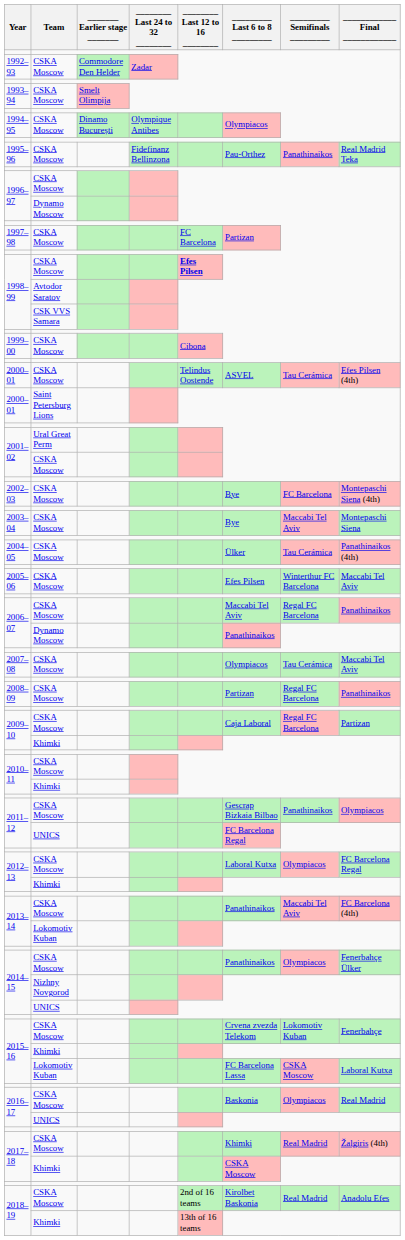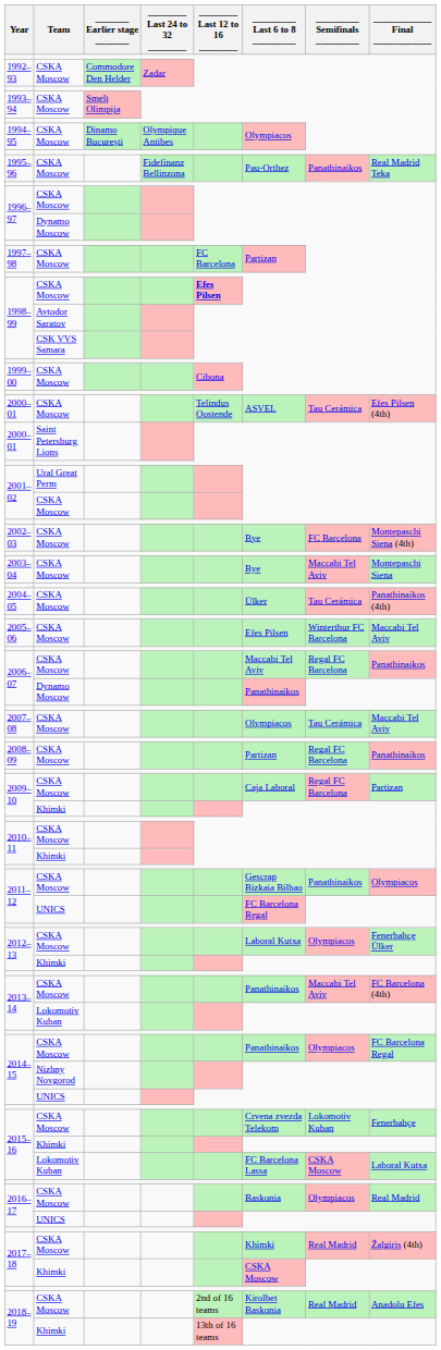 <table class="wikitable" style="font-size:85%">
 <tr>
 <th>Year</th>
 <th>Team</th>
 <th>_______ Earlier stage _______</th>
 <th>________ Last 24 to 32 ________</th>
 <th>________ Last 12 to 16 ________</th>
 <th>_________ Last 6 to 8 _________</th>
 <th>_________ Semifinals _________</th>
 <th>____________ Final ____________</th>
 </tr>
 <tr>
 <td></td>
 </tr>
 <tr>
 <td><a href='#'>1992–93</a></td>
 <td><a href='#'>CSKA Moscow</a></td>
 <td bgcolor=#BBF3BB> <a href='#'>Commodore Den Helder</a></td>
 <td bgcolor=#FFBBBB> <a href='#'>Zadar</a></td>
 </tr>
 <tr>
 <td></td>
 </tr>
 <tr>
 <td><a href='#'>1993–94</a></td>
 <td><a href='#'>CSKA Moscow</a></td>
 <td bgcolor=#FFBBBB> <a href='#'>Smelt Olimpija</a></td>
 </tr>
 <tr>
 <td></td>
 </tr>
 <tr>
 <td><a href='#'>1994–95</a></td>
 <td><a href='#'>CSKA Moscow</a></td>
 <td bgcolor=#BBF3BB> <a href='#'>Dinamo București</a></td>
 <td bgcolor=#BBF3BB> <a href='#'>Olympique Antibes</a></td>
 <td bgcolor=#BBF3BB></td>
 <td bgcolor=#FFBBBB> <a href='#'>Olympiacos</a></td>
 </tr>
 <tr>
 <td></td>
 </tr>
 <tr>
 <td><a href='#'>1995–96</a></td>
 <td><a href='#'>CSKA Moscow</a></td>
 <td></td>
 <td bgcolor=#BBF3BB> <a href='#'>Fidefinanz Bellinzona</a></td>
 <td bgcolor=#BBF3BB></td>
 <td bgcolor=#BBF3BB> <a href='#'>Pau-Orthez</a></td>
 <td bgcolor=#FFBBBB> <a href='#'>Panathinaikos</a></td>
 <td bgcolor=#BBF3BB> <a href='#'>Real Madrid Teka</a> </td>
 </tr>
 <tr>
 <td></td>
 </tr>
 <tr>
 <td rowspan="2"><a href='#'>1996–97</a></td>
 <td><a href='#'>CSKA Moscow</a></td>
 <td bgcolor=#BBF3BB></td>
 <td bgcolor=#FFBBBB></td>
 </tr>
 <tr>
 <td><a href='#'>Dynamo Moscow</a></td>
 <td bgcolor=#BBF3BB></td>
 <td bgcolor=#FFBBBB></td>
 </tr>
 <tr>
 <td></td>
 </tr>
 <tr>
 <td><a href='#'>1997–98</a></td>
 <td><a href='#'>CSKA Moscow</a></td>
 <td bgcolor=#BBF3BB></td>
 <td bgcolor=#BBF3BB></td>
 <td bgcolor=#BBF3BB> <a href='#'>FC Barcelona</a></td>
 <td bgcolor=#FFBBBB> <a href='#'>Partizan</a></td>
 </tr>
 <tr>
 <td></td>
 </tr>
 <tr>
 <td rowspan="3"><a href='#'>1998–99</a></td>
 <td><a href='#'>CSKA Moscow</a></td>
 <td bgcolor=#BBF3BB></td>
 <td bgcolor=#BBF3BB></td>
 <td bgcolor=#FFBBBB><strong> <a href='#'>Efes Pilsen</a></strong></td>
 </tr>
 <tr>
 <td><a href='#'>Avtodor Saratov</a></td>
 <td bgcolor=#BBF3BB></td>
 <td bgcolor=#FFBBBB></td>
 </tr>
 <tr>
 <td><a href='#'>CSK VVS Samara</a></td>
 <td bgcolor=#BBF3BB></td>
 <td bgcolor=#FFBBBB></td>
 </tr>
 <tr>
 <td></td>
 </tr>
 <tr>
 <td><a href='#'>1999–00</a></td>
 <td><a href='#'>CSKA Moscow</a></td>
 <td bgcolor=#BBF3BB></td>
 <td bgcolor=#BBF3BB></td>
 <td bgcolor=#FFBBBB> <a href='#'>Cibona</a></td>
 </tr>
 <tr>
 <td></td>
 </tr>
 <tr>
 <td><a href='#'>2000–01</a></td>
 <td><a href='#'>CSKA Moscow</a></td>
 <td></td>
 <td bgcolor=#BBF3BB></td>
 <td bgcolor=#BBF3BB> <a href='#'>Telindus Oostende</a></td>
 <td bgcolor=#BBF3BB> <a href='#'>ASVEL</a></td>
 <td bgcolor=#FFBBBB> <a href='#'>Tau Cerámica</a></td>
 <td bgcolor=#FFBBBB> <a href='#'>Efes Pilsen</a> (4th)</td>
 </tr>
 <tr>
 <td><a href='#'>2000–01</a></td>
 <td><a href='#'>Saint Petersburg Lions</a></td>
 <td></td>
 <td bgcolor=#FFBBBB></td>
 </tr>
 <tr>
 <td></td>
 </tr>
 <tr>
 <td rowspan="2"><a href='#'>2001–02</a></td>
 <td><a href='#'>Ural Great Perm</a></td>
 <td></td>
 <td bgcolor=#BBF3BB></td>
 <td bgcolor=#FFBBBB></td>
 </tr>
 <tr>
 <td><a href='#'>CSKA Moscow</a></td>
 <td></td>
 <td bgcolor=#BBF3BB></td>
 <td bgcolor=#FFBBBB></td>
 </tr>
 <tr>
 <td></td>
 </tr>
 <tr>
 <td><a href='#'>2002–03</a></td>
 <td><a href='#'>CSKA Moscow</a></td>
 <td></td>
 <td bgcolor=#BBF3BB></td>
 <td bgcolor=#BBF3BB></td>
 <td bgcolor=#BBF3BB><a href='#'>Bye</a></td>
 <td bgcolor=#FFBBBB> <a href='#'>FC Barcelona</a></td>
 <td bgcolor=#FFBBBB> <a href='#'>Montepaschi Siena</a> (4th)</td>
 </tr>
 <tr>
 <td></td>
 </tr>
 <tr>
 <td><a href='#'>2003–04</a></td>
 <td><a href='#'>CSKA Moscow</a></td>
 <td></td>
 <td bgcolor=#BBF3BB></td>
 <td bgcolor=#BBF3BB></td>
 <td bgcolor=#BBF3BB><a href='#'>Bye</a></td>
 <td bgcolor=#FFBBBB> <a href='#'>Maccabi Tel Aviv</a></td>
 <td bgcolor=#BBF3BB> <a href='#'>Montepaschi Siena</a> </td>
 </tr>
 <tr>
 <td></td>
 </tr>
 <tr>
 <td><a href='#'>2004–05</a></td>
 <td><a href='#'>CSKA Moscow</a></td>
 <td></td>
 <td bgcolor=#BBF3BB></td>
 <td bgcolor=#BBF3BB></td>
 <td bgcolor=#BBF3BB> <a href='#'>Ülker</a></td>
 <td bgcolor=#FFBBBB> <a href='#'>Tau Cerámica</a></td>
 <td bgcolor=#FFBBBB> <a href='#'>Panathinaikos</a> (4th)</td>
 </tr>
 <tr>
 <td></td>
 </tr>
 <tr>
 <td><a href='#'>2005–06</a></td>
 <td><a href='#'>CSKA Moscow</a></td>
 <td></td>
 <td bgcolor=#BBF3BB></td>
 <td bgcolor=#BBF3BB></td>
 <td bgcolor=#BBF3BB> <a href='#'>Efes Pilsen</a></td>
 <td bgcolor=#BBF3BB> <a href='#'>Winterthur FC Barcelona</a></td>
 <td bgcolor=#BBF3BB> <a href='#'>Maccabi Tel Aviv</a></td>
 </tr>
 <tr>
 <td></td>
 </tr>
 <tr>
 <td rowspan="2"><a href='#'>2006–07</a></td>
 <td><a href='#'>CSKA Moscow</a></td>
 <td></td>
 <td bgcolor=#BBF3BB></td>
 <td bgcolor=#BBF3BB></td>
 <td bgcolor=#BBF3BB> <a href='#'>Maccabi Tel Aviv</a></td>
 <td bgcolor=#BBF3BB> <a href='#'>Regal FC Barcelona</a></td>
 <td bgcolor=#FFBBBB> <a href='#'>Panathinaikos</a> </td>
 </tr>
 <tr>
 <td><a href='#'>Dynamo Moscow</a></td>
 <td></td>
 <td bgcolor=#BBF3BB></td>
 <td bgcolor=#BBF3BB></td>
 <td bgcolor=#FFBBBB> <a href='#'>Panathinaikos</a></td>
 </tr>
 <tr>
 <td></td>
 </tr>
 <tr>
 <td><a href='#'>2007–08</a></td>
 <td><a href='#'>CSKA Moscow</a></td>
 <td></td>
 <td bgcolor=#BBF3BB></td>
 <td bgcolor=#BBF3BB></td>
 <td bgcolor=#BBF3BB> <a href='#'>Olympiacos</a></td>
 <td bgcolor=#BBF3BB> <a href='#'>Tau Cerámica</a></td>
 <td bgcolor=#BBF3BB> <a href='#'>Maccabi Tel Aviv</a></td>
 </tr>
 <tr>
 <td></td>
 </tr>
 <tr>
 <td><a href='#'>2008–09</a></td>
 <td><a href='#'>CSKA Moscow</a></td>
 <td></td>
 <td bgcolor=#BBF3BB></td>
 <td bgcolor=#BBF3BB></td>
 <td bgcolor=#BBF3BB> <a href='#'>Partizan</a></td>
 <td bgcolor=#BBF3BB> <a href='#'>Regal FC Barcelona</a></td>
 <td bgcolor=#FFBBBB> <a href='#'>Panathinaikos</a> </td>
 </tr>
 <tr>
 <td></td>
 </tr>
 <tr>
 <td rowspan="2"><a href='#'>2009–10</a></td>
 <td><a href='#'>CSKA Moscow</a></td>
 <td></td>
 <td bgcolor=#BBF3BB></td>
 <td bgcolor=#BBF3BB></td>
 <td bgcolor=#BBF3BB> <a href='#'>Caja Laboral</a></td>
 <td bgcolor=#FFBBBB> <a href='#'>Regal FC Barcelona</a></td>
 <td bgcolor=#BBF3BB> <a href='#'>Partizan</a> </td>
 </tr>
 <tr>
 <td><a href='#'>Khimki</a></td>
 <td></td>
 <td bgcolor=#BBF3BB></td>
 <td bgcolor=#FFBBBB></td>
 </tr>
 <tr>
 <td></td>
 </tr>
 <tr>
 <td rowspan="2"><a href='#'>2010–11</a></td>
 <td><a href='#'>CSKA Moscow</a></td>
 <td></td>
 <td bgcolor=#FFBBBB></td>
 </tr>
 <tr>
 <td><a href='#'>Khimki</a></td>
 <td></td>
 <td bgcolor=#FFBBBB></td>
 </tr>
 <tr>
 <td></td>
 </tr>
 <tr>
 <td rowspan="2"><a href='#'>2011–12</a></td>
 <td><a href='#'>CSKA Moscow</a></td>
 <td></td>
 <td bgcolor=#BBF3BB></td>
 <td bgcolor=#BBF3BB></td>
 <td bgcolor=#BBF3BB> <a href='#'>Gescrap Bizkaia Bilbao</a></td>
 <td bgcolor=#BBF3BB> <a href='#'>Panathinaikos</a></td>
 <td bgcolor=#FFBBBB> <a href='#'>Olympiacos</a> </td>
 </tr>
 <tr>
 <td><a href='#'>UNICS</a></td>
 <td></td>
 <td bgcolor=#BBF3BB></td>
 <td bgcolor=#BBF3BB></td>
 <td bgcolor=#FFBBBB> <a href='#'>FC Barcelona Regal</a></td>
 </tr>
 <tr>
 <td></td>
 </tr>
 <tr>
 <td rowspan="2"><a href='#'>2012–13</a></td>
 <td><a href='#'>CSKA Moscow</a></td>
 <td></td>
 <td bgcolor=#BBF3BB></td>
 <td bgcolor=#BBF3BB></td>
 <td bgcolor=#BBF3BB> <a href='#'>Laboral Kutxa</a></td>
 <td bgcolor=#FFBBBB> <a href='#'>Olympiacos</a></td>
-<td bgcolor=#BBF3BB> <a href='#'>FC Barcelona Regal</a> </td>
+<td bgcolor=#BBF3BB> <a href='#'>Fenerbahçe Ülker</a> </td>
 </tr>
 <tr>
 <td><a href='#'>Khimki</a></td>
 <td></td>
 <td bgcolor=#BBF3BB></td>
 <td bgcolor=#FFBBBB></td>
 </tr>
 <tr>
 <td></td>
 </tr>
 <tr>
 <td rowspan="2"><a href='#'>2013–14</a></td>
 <td><a href='#'>CSKA Moscow</a></td>
 <td></td>
 <td bgcolor=#BBF3BB></td>
 <td bgcolor=#BBF3BB></td>
 <td bgcolor=#BBF3BB> <a href='#'>Panathinaikos</a></td>
 <td bgcolor=#FFBBBB> <a href='#'>Maccabi Tel Aviv</a></td>
 <td bgcolor=#FFBBBB> <a href='#'>FC Barcelona</a> (4th)</td>
 </tr>
 <tr>
 <td><a href='#'>Lokomotiv Kuban</a></td>
 <td></td>
 <td bgcolor=#BBF3BB></td>
 <td bgcolor=#FFBBBB></td>
 </tr>
 <tr>
 <td></td>
 </tr>
 <tr>
 <td rowspan="3"><a href='#'>2014–15</a></td>
 <td><a href='#'>CSKA Moscow</a></td>
 <td></td>
 <td bgcolor=#BBF3BB></td>
 <td bgcolor=#BBF3BB></td>
 <td bgcolor=#BBF3BB> <a href='#'>Panathinaikos</a></td>
 <td bgcolor=#FFBBBB> <a href='#'>Olympiacos</a></td>
-<td bgcolor=#BBF3BB> <a href='#'>Fenerbahçe Ülker</a> </td>
+<td bgcolor=#BBF3BB> <a href='#'>FC Barcelona Regal</a> </td>
 </tr>
 <tr>
 <td><a href='#'>Nizhny Novgorod</a></td>
 <td></td>
 <td bgcolor=#BBF3BB></td>
 <td bgcolor=#FFBBBB></td>
 </tr>
 <tr>
 <td><a href='#'>UNICS</a></td>
 <td></td>
 <td bgcolor=#FFBBBB></td>
 </tr>
 <tr>
 <td></td>
 </tr>
 <tr>
 <td rowspan="3"><a href='#'>2015–16</a></td>
 <td><a href='#'>CSKA Moscow</a></td>
 <td></td>
 <td bgcolor=#BBF3BB></td>
 <td bgcolor=#BBF3BB></td>
 <td bgcolor=#BBF3BB> <a href='#'>Crvena zvezda Telekom</a></td>
 <td bgcolor=#BBF3BB> <a href='#'>Lokomotiv Kuban</a></td>
 <td bgcolor=#BBF3BB> <a href='#'>Fenerbahçe</a></td>
 </tr>
 <tr>
 <td><a href='#'>Khimki</a></td>
 <td></td>
 <td bgcolor=#BBF3BB></td>
 <td bgcolor=#FFBBBB></td>
 </tr>
 <tr>
 <td><a href='#'>Lokomotiv Kuban</a></td>
 <td></td>
 <td bgcolor=#BBF3BB></td>
 <td bgcolor=#BBF3BB></td>
 <td bgcolor=#BBF3BB> <a href='#'>FC Barcelona Lassa</a></td>
 <td bgcolor=#FFBBBB> <a href='#'>CSKA Moscow</a></td>
 <td bgcolor=#BBF3BB> <a href='#'>Laboral Kutxa</a> </td>
 </tr>
 <tr>
 <td></td>
 </tr>
 <tr>
 <td rowspan="2"><a href='#'>2016–17</a></td>
 <td><a href='#'>CSKA Moscow</a></td>
 <td></td>
 <td></td>
 <td bgcolor=#BBF3BB></td>
 <td bgcolor=#BBF3BB> <a href='#'>Baskonia</a></td>
 <td bgcolor=#FFBBBB> <a href='#'>Olympiacos</a></td>
 <td bgcolor=#BBF3BB> <a href='#'>Real Madrid</a> </td>
 </tr>
 <tr>
 <td><a href='#'>UNICS</a></td>
 <td></td>
 <td></td>
 <td bgcolor=#FFBBBB></td>
 </tr>
 <tr>
 <td></td>
 </tr>
 <tr>
 <td rowspan="2"><a href='#'>2017–18</a></td>
 <td><a href='#'>CSKA Moscow</a></td>
 <td></td>
 <td></td>
 <td bgcolor=#BBF3BB></td>
 <td bgcolor=#BBF3BB> <a href='#'>Khimki</a></td>
 <td bgcolor=#FFBBBB> <a href='#'>Real Madrid</a></td>
 <td bgcolor=#FFBBBB> <a href='#'>Žalgiris</a> (4th)</td>
 </tr>
 <tr>
 <td><a href='#'>Khimki</a></td>
 <td></td>
 <td></td>
 <td bgcolor=#BBF3BB></td>
 <td bgcolor=#FFBBBB> <a href='#'>CSKA Moscow</a></td>
 </tr>
 <tr>
 <td></td>
 </tr>
 <tr>
 <td rowspan="2"><a href='#'>2018–19</a></td>
 <td><a href='#'>CSKA Moscow</a></td>
 <td></td>
 <td></td>
 <td bgcolor=#BBF3BB>2nd of 16 teams</td>
 <td bgcolor=#BBF3BB> <a href='#'>Kirolbet Baskonia</a></td>
 <td bgcolor=#BBF3BB> <a href='#'>Real Madrid</a></td>
 <td bgcolor=#BBF3BB> <a href='#'>Anadolu Efes</a></td>
 </tr>
 <tr>
 <td><a href='#'>Khimki</a></td>
 <td></td>
 <td></td>
 <td bgcolor=#FFBBBB>13th of 16 teams</td>
 </tr>
 </table>
